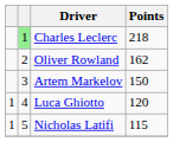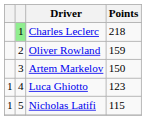 <table class="wikitable" style="font-size: 85%;">
 <tr>
 <th></th>
 <th></th>
 <th>Driver</th>
 <th>Points</th>
 </tr>
 <tr>
 <td></td>
 <td align="center" style="background: lightgreen;">1</td>
 <td> <a href='#'>Charles Leclerc</a></td>
 <td>218</td>
 </tr>
 <tr>
 <td></td>
 <td align="center">2</td>
 <td> <a href='#'>Oliver Rowland</a></td>
-<td>162</td>
+<td>159</td>
 </tr>
 <tr>
 <td></td>
 <td align="center">3</td>
 <td> <a href='#'>Artem Markelov</a></td>
 <td>150</td>
 </tr>
 <tr>
 <td> 1</td>
 <td align="center">4</td>
 <td> <a href='#'>Luca Ghiotto</a></td>
-<td>120</td>
+<td>123</td>
 </tr>
 <tr>
 <td> 1</td>
 <td align="center">5</td>
 <td> <a href='#'>Nicholas Latifi</a></td>
 <td>115</td>
 </tr>
 <tr>
 </tr>
 </table>
